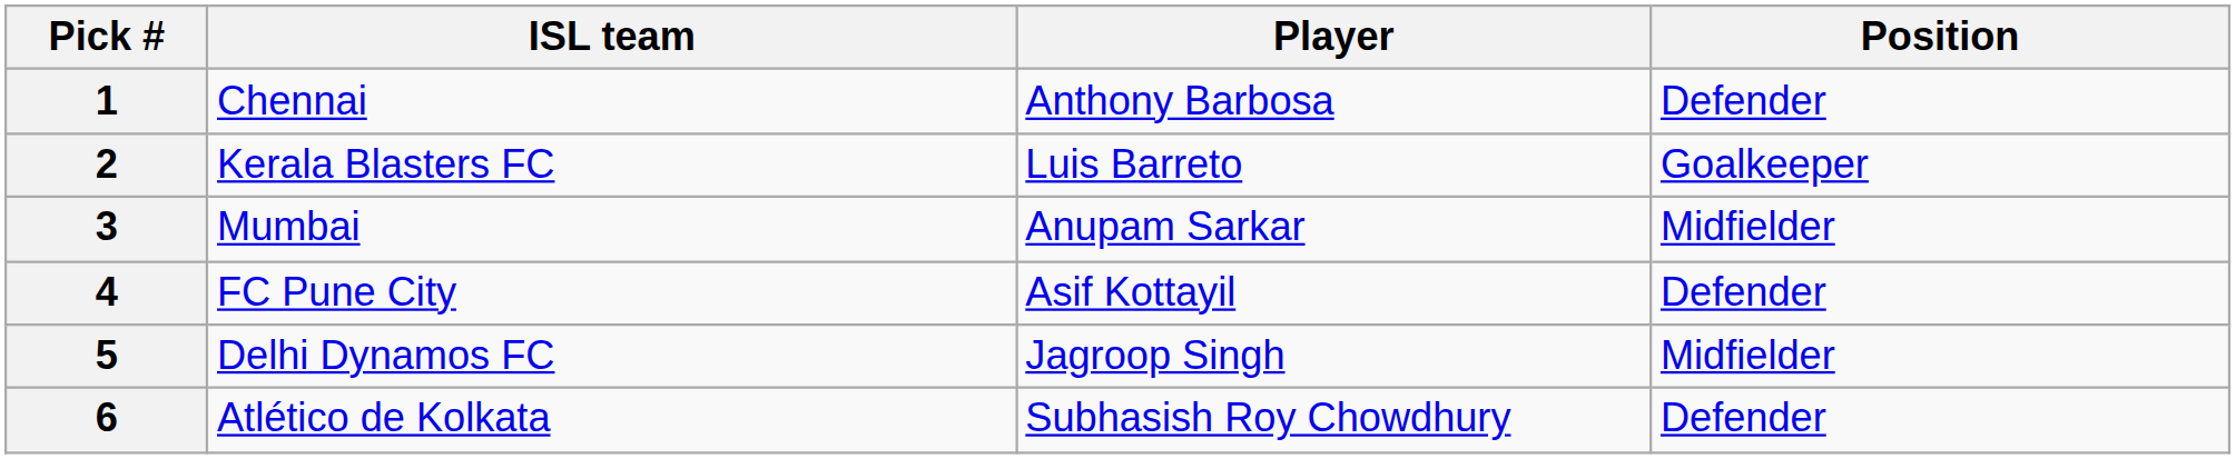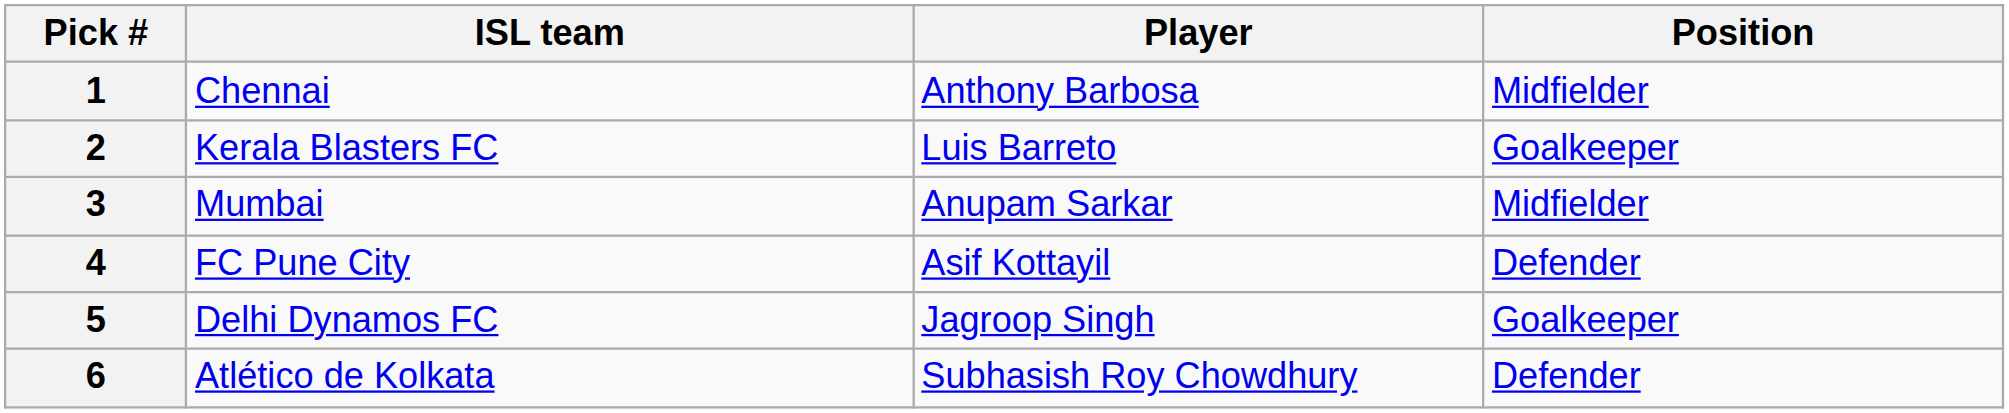 <table class="wikitable sortable" style="width:70%">
 <tr>
 <th width=7%>Pick #</th>
 <th width=28%>ISL team</th>
 <th width=22%>Player</th>
 <th width=20%>Position</th>
 </tr>
 <tr>
 <th>1</th>
 <td><a href='#'>Chennai</a></td>
 <td><a href='#'>Anthony Barbosa</a></td>
-<td><a href='#'>Defender</a></td>
+<td><a href='#'>Midfielder</a></td>
 </tr>
 <tr>
 <th>2</th>
 <td><a href='#'>Kerala Blasters FC</a></td>
 <td><a href='#'>Luis Barreto</a></td>
 <td><a href='#'>Goalkeeper</a></td>
 </tr>
 <tr>
 <th>3</th>
 <td><a href='#'>Mumbai</a></td>
 <td><a href='#'>Anupam Sarkar</a></td>
 <td><a href='#'>Midfielder</a></td>
 </tr>
 <tr>
 <th>4</th>
 <td><a href='#'>FC Pune City</a></td>
 <td><a href='#'>Asif Kottayil</a></td>
 <td><a href='#'>Defender</a></td>
 </tr>
 <tr>
 <th>5</th>
 <td><a href='#'>Delhi Dynamos FC</a></td>
 <td><a href='#'>Jagroop Singh</a></td>
-<td><a href='#'>Midfielder</a></td>
+<td><a href='#'>Goalkeeper</a></td>
 </tr>
 <tr>
 <th>6</th>
 <td><a href='#'>Atlético de Kolkata</a></td>
 <td><a href='#'>Subhasish Roy Chowdhury</a></td>
 <td><a href='#'>Defender</a></td>
 </tr>
 </table>
